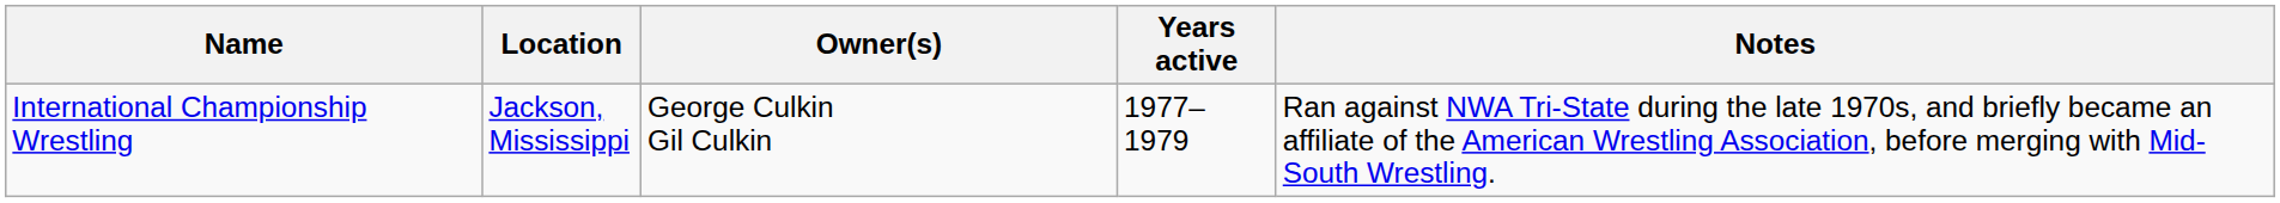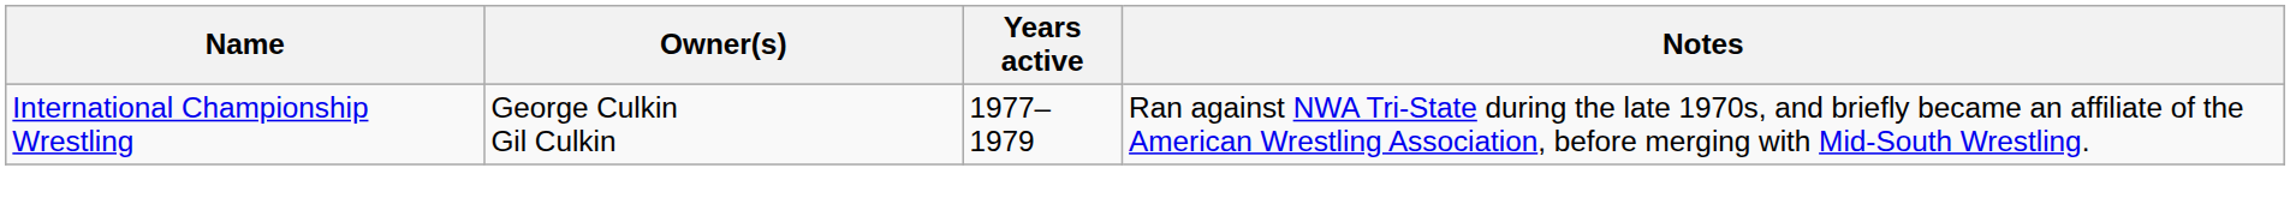 <table class=wikitable>
 <tr>
 <th width="21%">Name</th>
-<th width="7%">Location</th>
 <th width="21%">Owner(s)</th>
 <th width="7%">Years active</th>
 <th width="55%">Notes</th>
 </tr>
 <tr valign="top">
 <td><a href='#'>International Championship Wrestling</a></td>
-<td><a href='#'>Jackson, Mississippi</a></td>
 <td>George Culkin<br>Gil Culkin</td>
 <td>1977–1979</td>
 <td>Ran against <a href='#'>NWA Tri-State</a> during the late 1970s, and briefly became an affiliate of the <a href='#'>American Wrestling Association</a>, before merging with <a href='#'>Mid-South Wrestling</a>.</td>
 </tr>
 </table>
